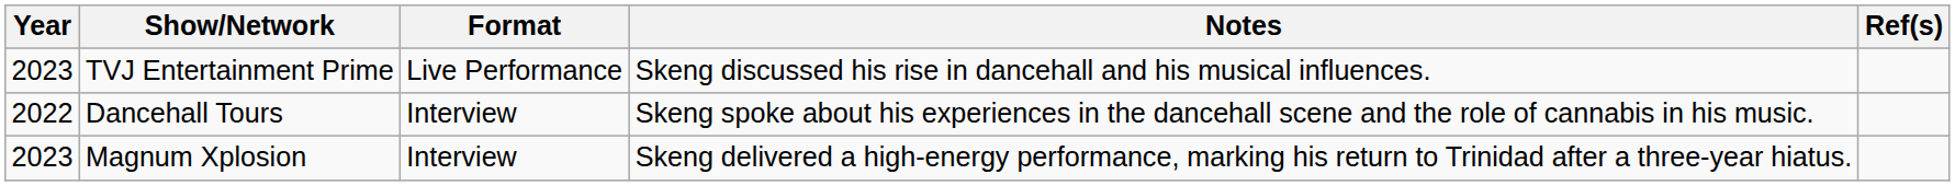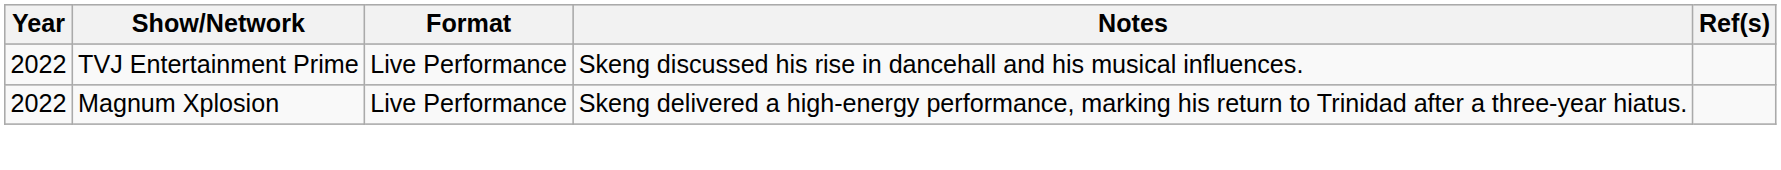 <table class="wikitable">
 <tr>
 <th>Year</th>
 <th>Show/Network</th>
 <th>Format</th>
 <th>Notes</th>
 <th>Ref(s)</th>
 </tr>
 <tr>
-<td>2023</td>
+<td>2022</td>
 <td>TVJ Entertainment Prime</td>
 <td>Live Performance</td>
 <td>Skeng discussed his rise in dancehall and his musical influences.</td>
 <td></td>
 </tr>
 <tr>
 <td>2022</td>
-<td>Dancehall Tours</td>
-<td>Interview</td>
-<td>Skeng spoke about his experiences in the dancehall scene and the role of cannabis in his music.</td>
-<td></td>
-</tr>
-<tr>
-<td>2023</td>
 <td>Magnum Xplosion</td>
-<td>Interview</td>
+<td>Live Performance</td>
 <td>Skeng delivered a high-energy performance, marking his return to Trinidad after a three-year hiatus.</td>
 <td></td>
 </tr>
 </table>
